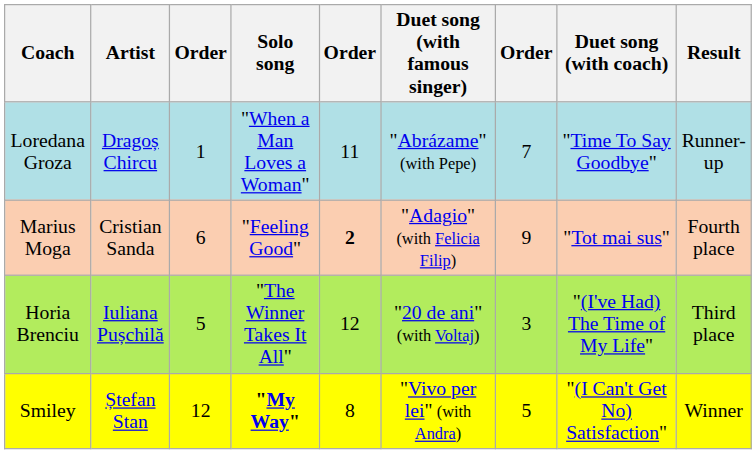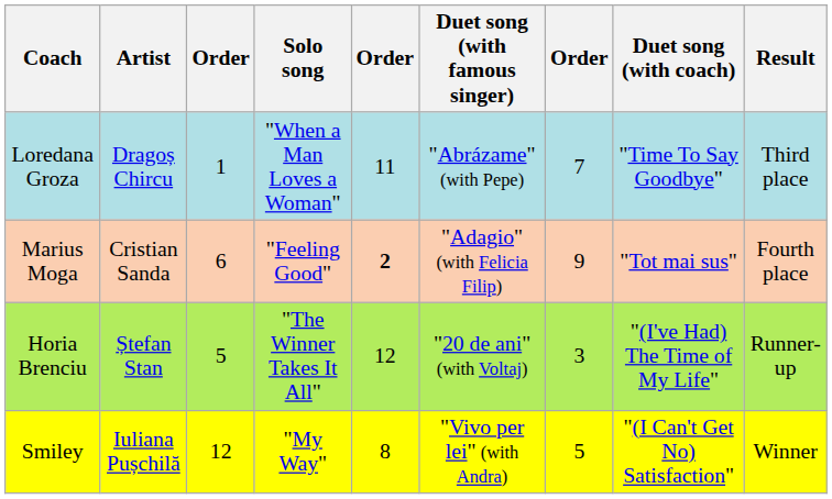 <table class="wikitable" style="text-align: center">
 <tr>
 <th>Coach</th>
 <th>Artist</th>
 <th>Order</th>
 <th>Solo song</th>
 <th>Order</th>
 <th>Duet song (with famous singer)</th>
 <th>Order</th>
 <th>Duet song (with coach)</th>
 <th>Result</th>
 </tr>
 <tr style="background:#b0e0e6">
 <td>Loredana Groza</td>
 <td><a href='#'>Dragoș Chircu</a></td>
 <td>1</td>
 <td>"<a href='#'>When a Man Loves a Woman</a>"</td>
 <td>11</td>
 <td>"<a href='#'>Abrázame</a>"<small> (with Pepe)</small></td>
 <td>7</td>
 <td>"<a href='#'>Time To Say Goodbye</a>"</td>
-<td>Runner-up</td>
+<td>Third place</td>
 </tr>
 <tr style="background:#fbceb1">
 <td>Marius Moga</td>
 <td>Cristian Sanda</td>
 <td>6</td>
 <td>"<a href='#'>Feeling Good</a>"</td>
 <td><strong>2</strong></td>
 <td>"<a href='#'>Adagio</a>"<small> (with <a href='#'>Felicia Filip</a>)</small></td>
 <td>9</td>
 <td>"<a href='#'>Tot mai sus</a>"</td>
 <td>Fourth place</td>
 </tr>
 <tr style="background:#b2ec5d">
 <td>Horia Brenciu</td>
-<td><a href='#'>Iuliana Pușchilă</a></td>
+<td><a href='#'>Ștefan Stan</a></td>
 <td>5</td>
 <td>"<a href='#'>The Winner Takes It All</a>"</td>
 <td>12</td>
 <td>"<a href='#'>20 de ani</a>"<small> (with <a href='#'>Voltaj</a>)</small></td>
 <td>3</td>
 <td>"<a href='#'>(I've Had) The Time of My Life</a>"</td>
-<td>Third place</td>
+<td>Runner-up</td>
 </tr>
 <tr style="background:yellow">
 <td>Smiley</td>
-<td><a href='#'>Ștefan Stan</a></td>
+<td><a href='#'>Iuliana Pușchilă</a></td>
 <td>12</td>
-<td><strong>"<a href='#'>My Way</a>"</strong></td>
+<td>"<a href='#'>My Way</a>"</td>
 <td>8</td>
 <td>"<a href='#'>Vivo per lei</a>"<small> (with <a href='#'>Andra</a>)</small></td>
 <td>5</td>
 <td>"<a href='#'>(I Can't Get No) Satisfaction</a>"</td>
 <td>Winner</td>
 </tr>
 </table>
